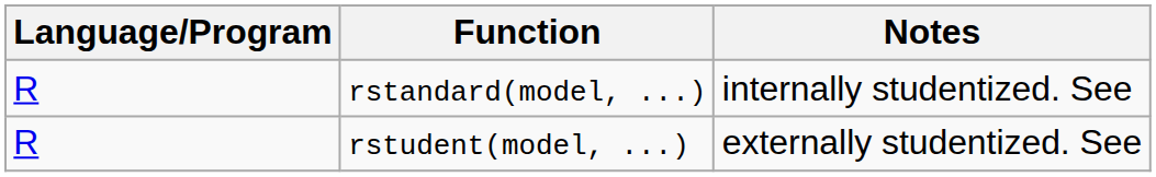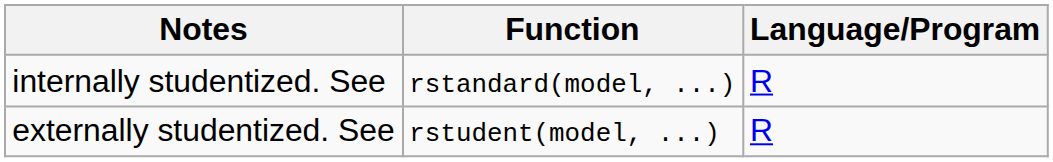 <table class="wikitable sortable">
 <tr>
+<th>Notes</th>
+<th>Function</th>
 <th>Language/Program</th>
-<th>Function</th>
-<th>Notes</th>
 </tr>
 <tr>
+<td>internally studentized. See </td>
+<td><code>rstandard(model, ...)</code></td>
 <td><a href='#'>R</a></td>
-<td><code>rstandard(model, ...)</code></td>
-<td>internally studentized. See </td>
 </tr>
 <tr>
+<td>externally studentized. See </td>
+<td><code>rstudent(model, ...)</code></td>
 <td><a href='#'>R</a></td>
-<td><code>rstudent(model, ...)</code></td>
-<td>externally studentized. See </td>
 </tr>
 </table>
